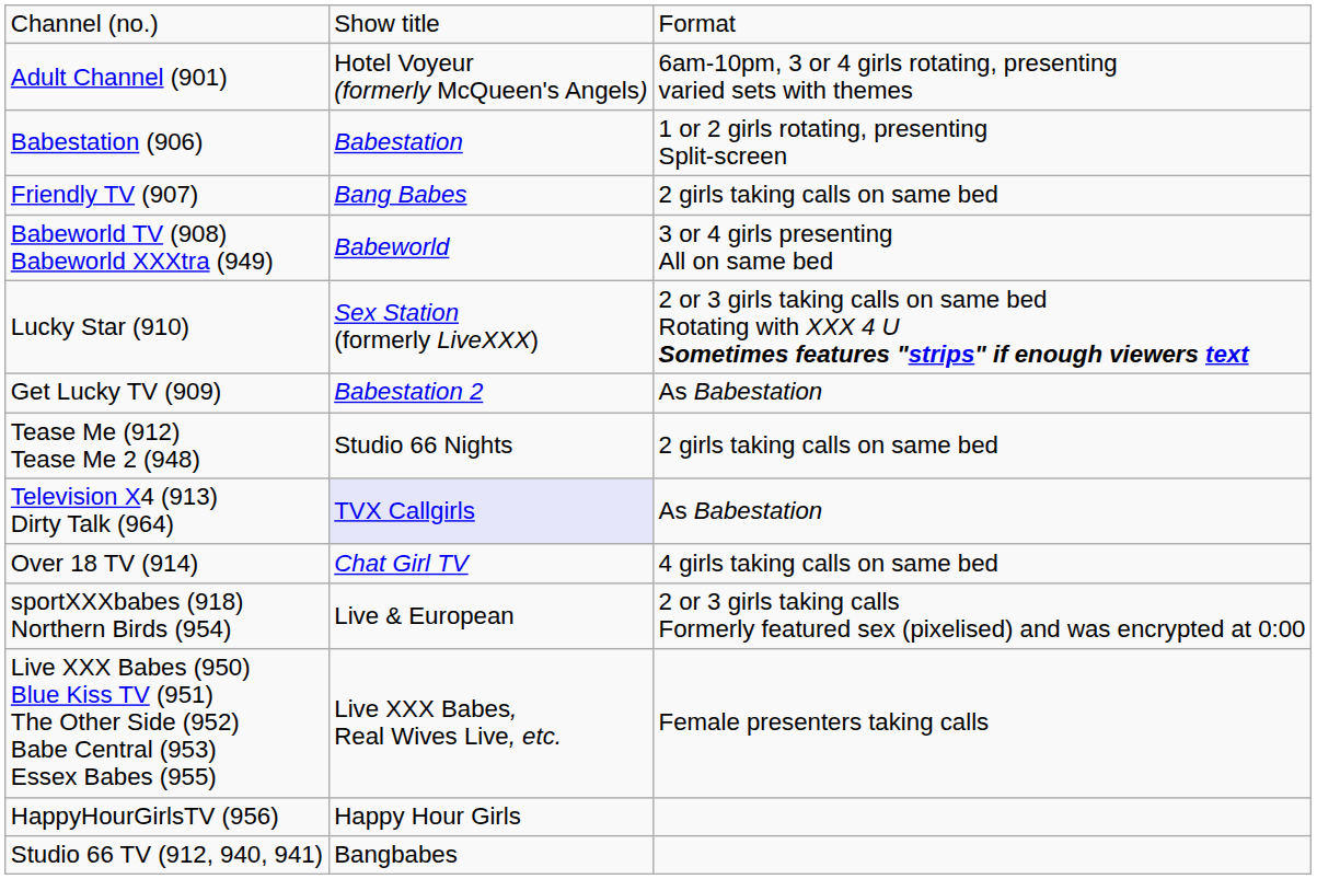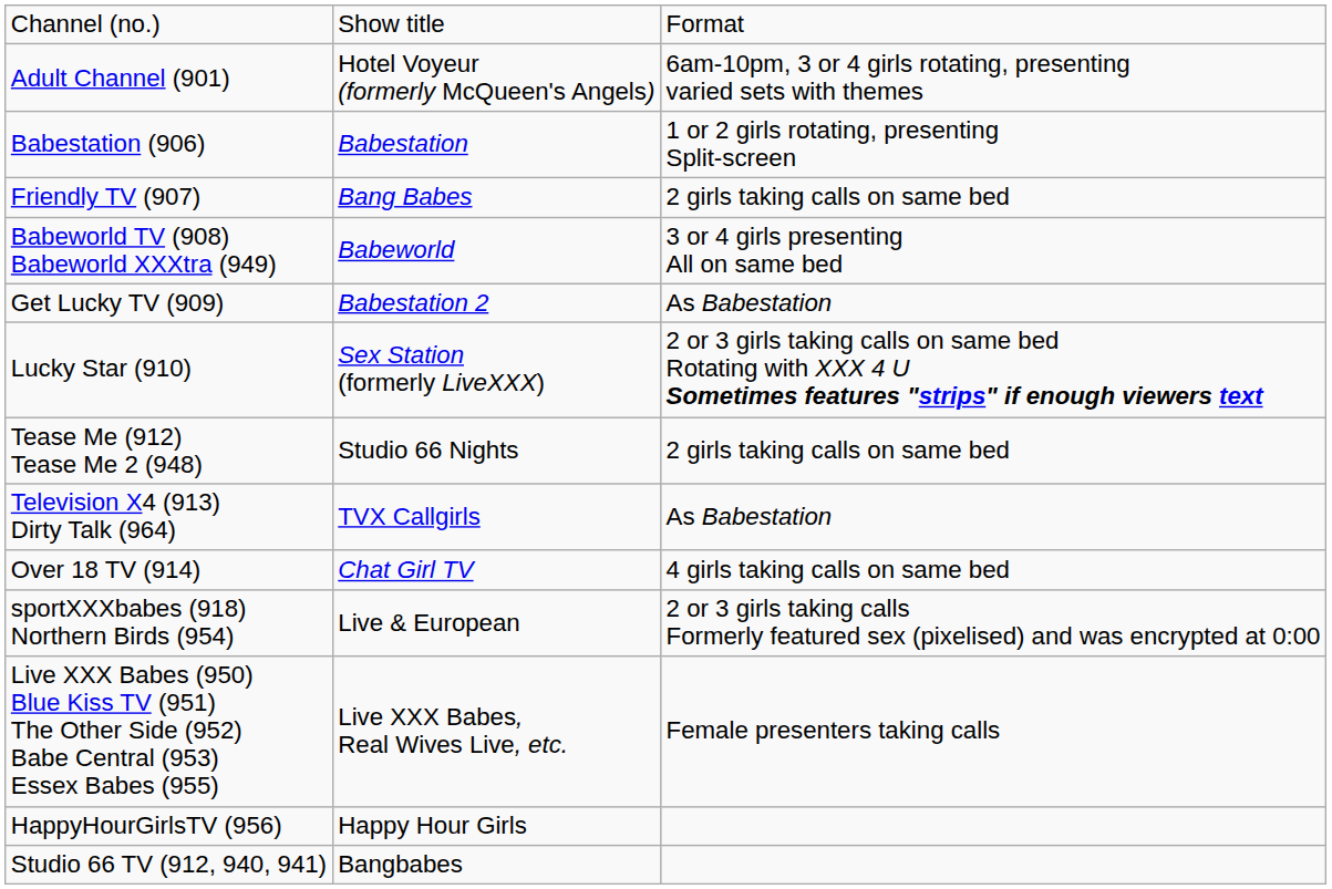 <table class="wikitable">
 <tr>
 <td>Channel (no.)</td>
 <td>Show title</td>
 <td>Format</td>
 </tr>
 <tr>
 <td><a href='#'>Adult Channel</a> (901)</td>
 <td></em>Hotel Voyeur<em> <br> (formerly </em>McQueen's Angels<em>)</td>
 <td>6am-10pm, 3 or 4 girls rotating, presenting <br> varied sets with themes</td>
 </tr>
 <tr>
 <td><a href='#'>Babestation</a> (906)</td>
 <td><em><a href='#'>Babestation</a></em></td>
 <td>1 or 2 girls rotating, presenting <br> Split-screen</td>
 </tr>
 <tr>
 <td><a href='#'>Friendly TV</a> (907)</td>
 <td><em><a href='#'>Bang Babes</a></em></td>
 <td>2 girls taking calls on same bed</td>
 </tr>
 <tr>
 <td><a href='#'>Babeworld TV</a> (908) <br> <a href='#'>Babeworld XXXtra</a> (949)</td>
 <td><em><a href='#'>Babeworld</a></em></td>
 <td>3 or 4 girls presenting <br> All on same bed</td>
 </tr>
 <tr>
+<td>Get Lucky TV (909)</td>
+<td><em><a href='#'>Babestation 2</a></em></td>
+<td>As <em>Babestation</em></td>
+</tr>
+<tr>
 <td>Lucky Star (910)</td>
 <td><em><a href='#'>Sex Station</a></em> <br> (formerly <em>LiveXXX</em>)</td>
 <td>2 or 3 girls taking calls on same bed <br> Rotating with <em>XXX 4 U<strong> <br> Sometimes features "<a href='#'>strips</a>" if enough viewers <a href='#'>text</a></td>
-</tr>
-<tr>
-<td>Get Lucky TV (909)</td>
-<td><em><a href='#'>Babestation 2</a></em></td>
-<td>As <em>Babestation</em></td>
 </tr>
 <tr>
 <td>Tease Me (912) <br> Tease Me 2 (948)</td>
 <td></em>Studio 66 Nights<em></td>
 <td>2 girls taking calls on same bed</td>
 </tr>
 <tr>
 <td><a href='#'>Television X</a>4 (913) <br> Dirty Talk (964)</td>
-<td style="background: lavender;"></em><a href='#'>TVX Callgirls</a><em></td>
+<td></em><a href='#'>TVX Callgirls</a><em></td>
 <td>As <em>Babestation</em></td>
 </tr>
 <tr>
 <td>Over 18 TV (914)</td>
 <td><em><a href='#'>Chat Girl TV</a></em></td>
 <td>4 girls taking calls on same bed</td>
 </tr>
 <tr>
 <td>sportXXXbabes (918) <br> Northern Birds (954)</td>
 <td></em>Live & European<em></td>
 <td>2 or 3 girls taking calls <br> Formerly featured sex (pixelised) and was encrypted at 0:00</td>
 </tr>
 <tr>
 <td>Live XXX Babes (950) <br> <a href='#'>Blue Kiss TV</a> (951) <br> The Other Side (952) <br> Babe Central (953) <br> Essex Babes (955)</td>
 <td></em>Live XXX Babes<em>, <br> </em>Real Wives Live<em>, etc.</td>
 <td>Female presenters taking calls</td>
 </tr>
 <tr>
 <td>HappyHourGirlsTV (956)</td>
 <td></em>Happy Hour Girls<em></td>
 <td></td>
 </tr>
 <tr>
 <td>Studio 66 TV (912, 940, 941)</td>
 <td></em>Bangbabes<em></td>
 <td></td>
 </tr>
 </table>
